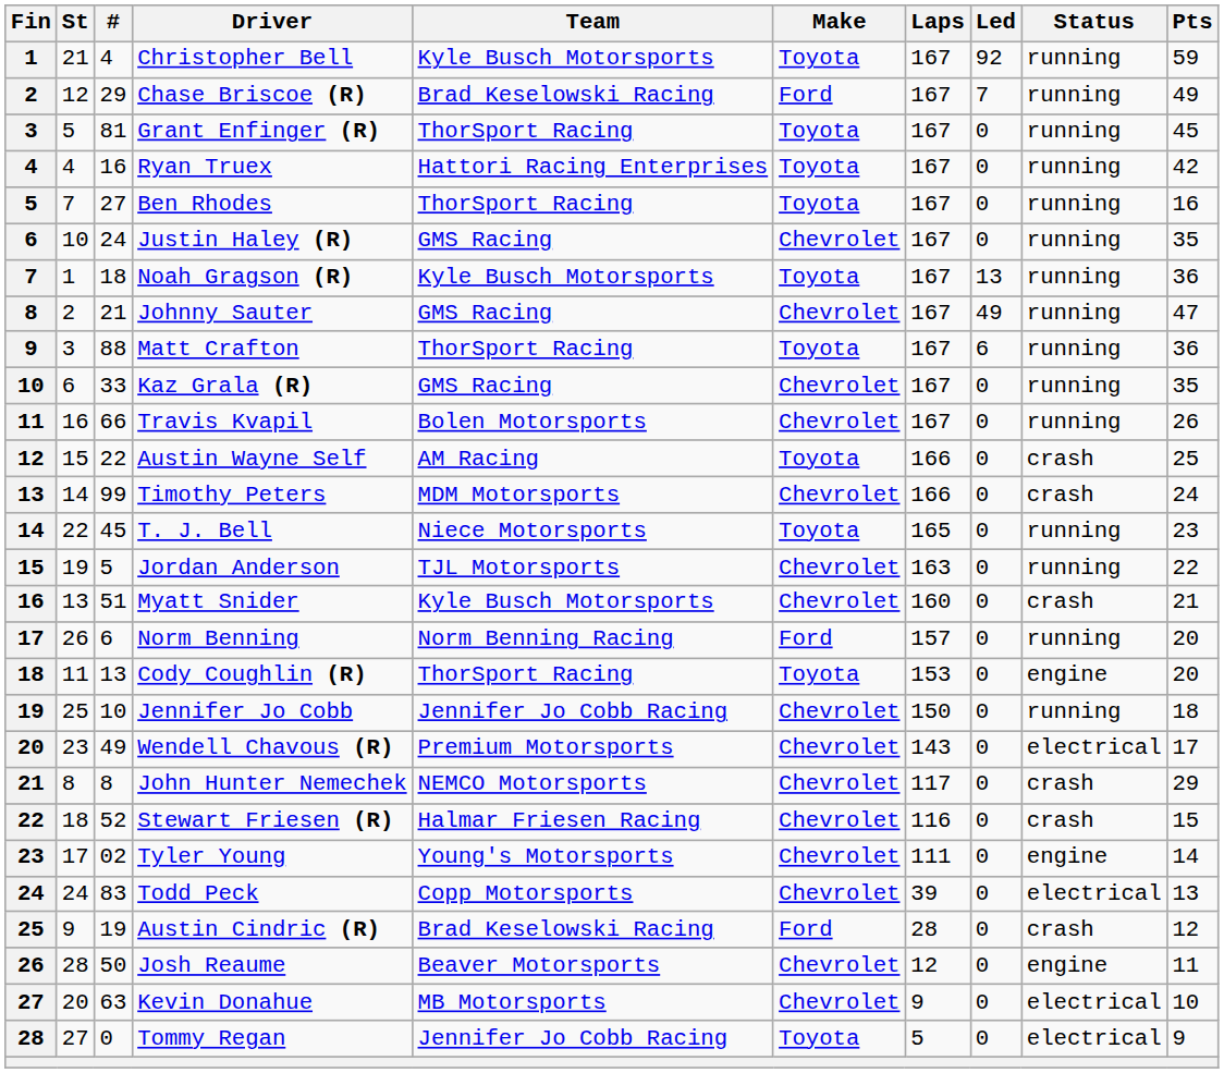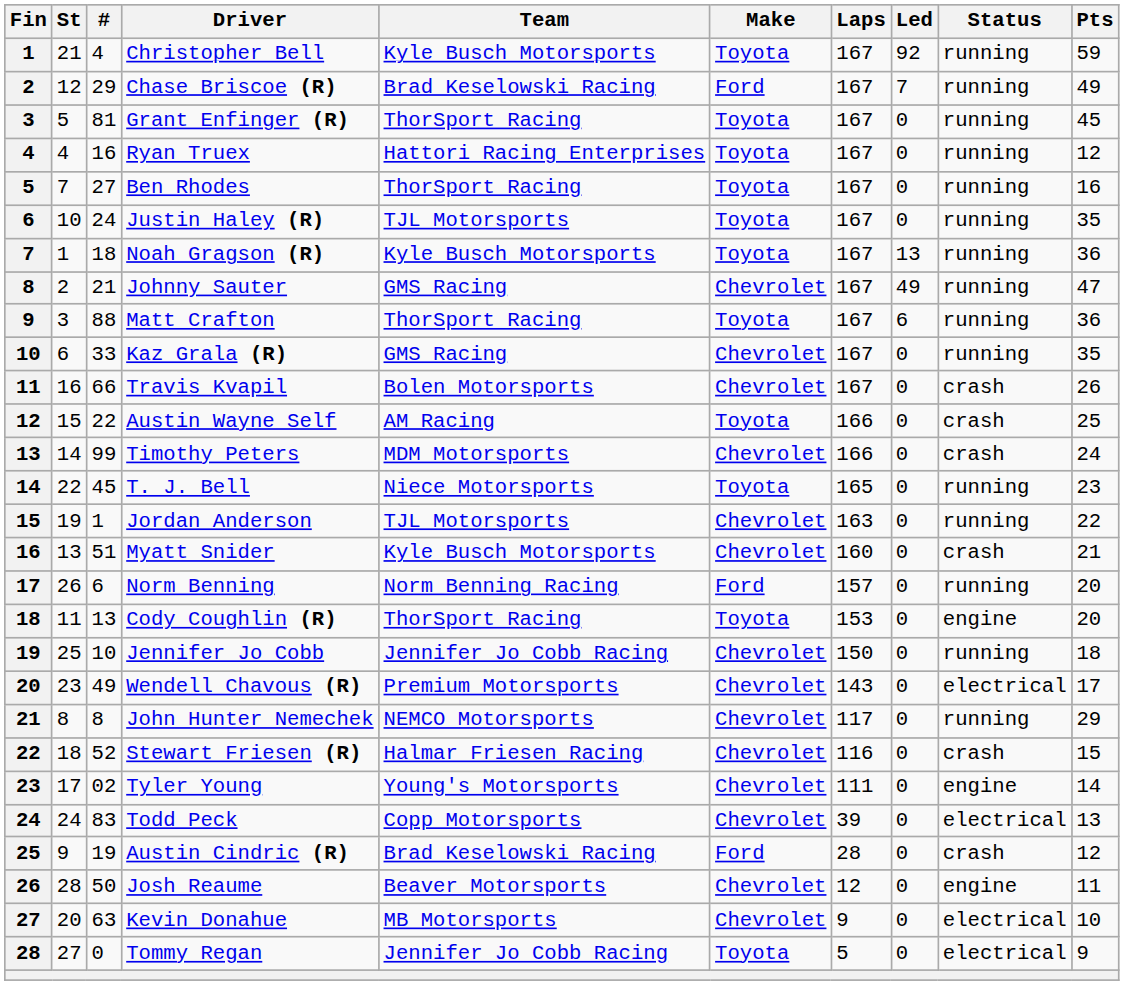 <table class="wikitable" style="font-size:95%">
 <tr>
 <th>Fin</th>
 <th>St</th>
 <th>#</th>
 <th>Driver</th>
 <th>Team</th>
 <th>Make</th>
 <th>Laps</th>
 <th>Led</th>
 <th>Status</th>
 <th>Pts</th>
 </tr>
 <tr>
 <th>1</th>
 <td>21</td>
 <td>4</td>
 <td><a href='#'>Christopher Bell</a></td>
 <td><a href='#'>Kyle Busch Motorsports</a></td>
 <td><a href='#'>Toyota</a></td>
 <td>167</td>
 <td>92</td>
 <td>running</td>
 <td>59</td>
 </tr>
 <tr>
 <th>2</th>
 <td>12</td>
 <td>29</td>
 <td><a href='#'>Chase Briscoe</a> <strong>(R)</strong></td>
 <td><a href='#'>Brad Keselowski Racing</a></td>
 <td><a href='#'>Ford</a></td>
 <td>167</td>
 <td>7</td>
 <td>running</td>
 <td>49</td>
 </tr>
 <tr>
 <th>3</th>
 <td>5</td>
 <td>81</td>
 <td><a href='#'>Grant Enfinger</a> <strong>(R)</strong></td>
 <td><a href='#'>ThorSport Racing</a></td>
 <td><a href='#'>Toyota</a></td>
 <td>167</td>
 <td>0</td>
 <td>running</td>
 <td>45</td>
 </tr>
 <tr>
 <th>4</th>
 <td>4</td>
 <td>16</td>
 <td><a href='#'>Ryan Truex</a></td>
 <td><a href='#'>Hattori Racing Enterprises</a></td>
 <td><a href='#'>Toyota</a></td>
 <td>167</td>
 <td>0</td>
 <td>running</td>
-<td>42</td>
+<td>12</td>
 </tr>
 <tr>
 <th>5</th>
 <td>7</td>
 <td>27</td>
 <td><a href='#'>Ben Rhodes</a></td>
 <td><a href='#'>ThorSport Racing</a></td>
 <td><a href='#'>Toyota</a></td>
 <td>167</td>
 <td>0</td>
 <td>running</td>
 <td>16</td>
 </tr>
 <tr>
 <th>6</th>
 <td>10</td>
 <td>24</td>
 <td><a href='#'>Justin Haley</a> <strong>(R)</strong></td>
-<td><a href='#'>GMS Racing</a></td>
-<td><a href='#'>Chevrolet</a></td>
+<td><a href='#'>TJL Motorsports</a></td>
+<td><a href='#'>Toyota</a></td>
 <td>167</td>
 <td>0</td>
 <td>running</td>
 <td>35</td>
 </tr>
 <tr>
 <th>7</th>
 <td>1</td>
 <td>18</td>
 <td><a href='#'>Noah Gragson</a> <strong>(R)</strong></td>
 <td><a href='#'>Kyle Busch Motorsports</a></td>
 <td><a href='#'>Toyota</a></td>
 <td>167</td>
 <td>13</td>
 <td>running</td>
 <td>36</td>
 </tr>
 <tr>
 <th>8</th>
 <td>2</td>
 <td>21</td>
 <td><a href='#'>Johnny Sauter</a></td>
 <td><a href='#'>GMS Racing</a></td>
 <td><a href='#'>Chevrolet</a></td>
 <td>167</td>
 <td>49</td>
 <td>running</td>
 <td>47</td>
 </tr>
 <tr>
 <th>9</th>
 <td>3</td>
 <td>88</td>
 <td><a href='#'>Matt Crafton</a></td>
 <td><a href='#'>ThorSport Racing</a></td>
 <td><a href='#'>Toyota</a></td>
 <td>167</td>
 <td>6</td>
 <td>running</td>
 <td>36</td>
 </tr>
 <tr>
 <th>10</th>
 <td>6</td>
 <td>33</td>
 <td><a href='#'>Kaz Grala</a> <strong>(R)</strong></td>
 <td><a href='#'>GMS Racing</a></td>
 <td><a href='#'>Chevrolet</a></td>
 <td>167</td>
 <td>0</td>
 <td>running</td>
 <td>35</td>
 </tr>
 <tr>
 <th>11</th>
 <td>16</td>
 <td>66</td>
 <td><a href='#'>Travis Kvapil</a></td>
 <td><a href='#'>Bolen Motorsports</a></td>
 <td><a href='#'>Chevrolet</a></td>
 <td>167</td>
 <td>0</td>
-<td>running</td>
+<td>crash</td>
 <td>26</td>
 </tr>
 <tr>
 <th>12</th>
 <td>15</td>
 <td>22</td>
 <td><a href='#'>Austin Wayne Self</a></td>
 <td><a href='#'>AM Racing</a></td>
 <td><a href='#'>Toyota</a></td>
 <td>166</td>
 <td>0</td>
 <td>crash</td>
 <td>25</td>
 </tr>
 <tr>
 <th>13</th>
 <td>14</td>
 <td>99</td>
 <td><a href='#'>Timothy Peters</a></td>
 <td><a href='#'>MDM Motorsports</a></td>
 <td><a href='#'>Chevrolet</a></td>
 <td>166</td>
 <td>0</td>
 <td>crash</td>
 <td>24</td>
 </tr>
 <tr>
 <th>14</th>
 <td>22</td>
 <td>45</td>
 <td><a href='#'>T. J. Bell</a></td>
 <td><a href='#'>Niece Motorsports</a></td>
 <td><a href='#'>Toyota</a></td>
 <td>165</td>
 <td>0</td>
 <td>running</td>
 <td>23</td>
 </tr>
 <tr>
 <th>15</th>
 <td>19</td>
-<td>5</td>
+<td>1</td>
 <td><a href='#'>Jordan Anderson</a></td>
 <td><a href='#'>TJL Motorsports</a></td>
 <td><a href='#'>Chevrolet</a></td>
 <td>163</td>
 <td>0</td>
 <td>running</td>
 <td>22</td>
 </tr>
 <tr>
 <th>16</th>
 <td>13</td>
 <td>51</td>
 <td><a href='#'>Myatt Snider</a></td>
 <td><a href='#'>Kyle Busch Motorsports</a></td>
 <td><a href='#'>Chevrolet</a></td>
 <td>160</td>
 <td>0</td>
 <td>crash</td>
 <td>21</td>
 </tr>
 <tr>
 <th>17</th>
 <td>26</td>
 <td>6</td>
 <td><a href='#'>Norm Benning</a></td>
 <td><a href='#'>Norm Benning Racing</a></td>
 <td><a href='#'>Ford</a></td>
 <td>157</td>
 <td>0</td>
 <td>running</td>
 <td>20</td>
 </tr>
 <tr>
 <th>18</th>
 <td>11</td>
 <td>13</td>
 <td><a href='#'>Cody Coughlin</a> <strong>(R)</strong></td>
 <td><a href='#'>ThorSport Racing</a></td>
 <td><a href='#'>Toyota</a></td>
 <td>153</td>
 <td>0</td>
 <td>engine</td>
 <td>20</td>
 </tr>
 <tr>
 <th>19</th>
 <td>25</td>
 <td>10</td>
 <td><a href='#'>Jennifer Jo Cobb</a></td>
 <td><a href='#'>Jennifer Jo Cobb Racing</a></td>
 <td><a href='#'>Chevrolet</a></td>
 <td>150</td>
 <td>0</td>
 <td>running</td>
 <td>18</td>
 </tr>
 <tr>
 <th>20</th>
 <td>23</td>
 <td>49</td>
 <td><a href='#'>Wendell Chavous</a> <strong>(R)</strong></td>
 <td><a href='#'>Premium Motorsports</a></td>
 <td><a href='#'>Chevrolet</a></td>
 <td>143</td>
 <td>0</td>
 <td>electrical</td>
 <td>17</td>
 </tr>
 <tr>
 <th>21</th>
 <td>8</td>
 <td>8</td>
 <td><a href='#'>John Hunter Nemechek</a></td>
 <td><a href='#'>NEMCO Motorsports</a></td>
 <td><a href='#'>Chevrolet</a></td>
 <td>117</td>
 <td>0</td>
-<td>crash</td>
+<td>running</td>
 <td>29</td>
 </tr>
 <tr>
 <th>22</th>
 <td>18</td>
 <td>52</td>
 <td><a href='#'>Stewart Friesen</a> <strong>(R)</strong></td>
 <td><a href='#'>Halmar Friesen Racing</a></td>
 <td><a href='#'>Chevrolet</a></td>
 <td>116</td>
 <td>0</td>
 <td>crash</td>
 <td>15</td>
 </tr>
 <tr>
 <th>23</th>
 <td>17</td>
 <td>02</td>
 <td><a href='#'>Tyler Young</a></td>
 <td><a href='#'>Young's Motorsports</a></td>
 <td><a href='#'>Chevrolet</a></td>
 <td>111</td>
 <td>0</td>
 <td>engine</td>
 <td>14</td>
 </tr>
 <tr>
 <th>24</th>
 <td>24</td>
 <td>83</td>
 <td><a href='#'>Todd Peck</a></td>
 <td><a href='#'>Copp Motorsports</a></td>
 <td><a href='#'>Chevrolet</a></td>
 <td>39</td>
 <td>0</td>
 <td>electrical</td>
 <td>13</td>
 </tr>
 <tr>
 <th>25</th>
 <td>9</td>
 <td>19</td>
 <td><a href='#'>Austin Cindric</a> <strong>(R)</strong></td>
 <td><a href='#'>Brad Keselowski Racing</a></td>
 <td><a href='#'>Ford</a></td>
 <td>28</td>
 <td>0</td>
 <td>crash</td>
 <td>12</td>
 </tr>
 <tr>
 <th>26</th>
 <td>28</td>
 <td>50</td>
 <td><a href='#'>Josh Reaume</a></td>
 <td><a href='#'>Beaver Motorsports</a></td>
 <td><a href='#'>Chevrolet</a></td>
 <td>12</td>
 <td>0</td>
 <td>engine</td>
 <td>11</td>
 </tr>
 <tr>
 <th>27</th>
 <td>20</td>
 <td>63</td>
 <td><a href='#'>Kevin Donahue</a></td>
 <td><a href='#'>MB Motorsports</a></td>
 <td><a href='#'>Chevrolet</a></td>
 <td>9</td>
 <td>0</td>
 <td>electrical</td>
 <td>10</td>
 </tr>
 <tr>
 <th>28</th>
 <td>27</td>
 <td>0</td>
 <td><a href='#'>Tommy Regan</a></td>
 <td><a href='#'>Jennifer Jo Cobb Racing</a></td>
 <td><a href='#'>Toyota</a></td>
 <td>5</td>
 <td>0</td>
 <td>electrical</td>
 <td>9</td>
 </tr>
 <tr>
 <th colspan="10"></th>
 </tr>
 </table>
